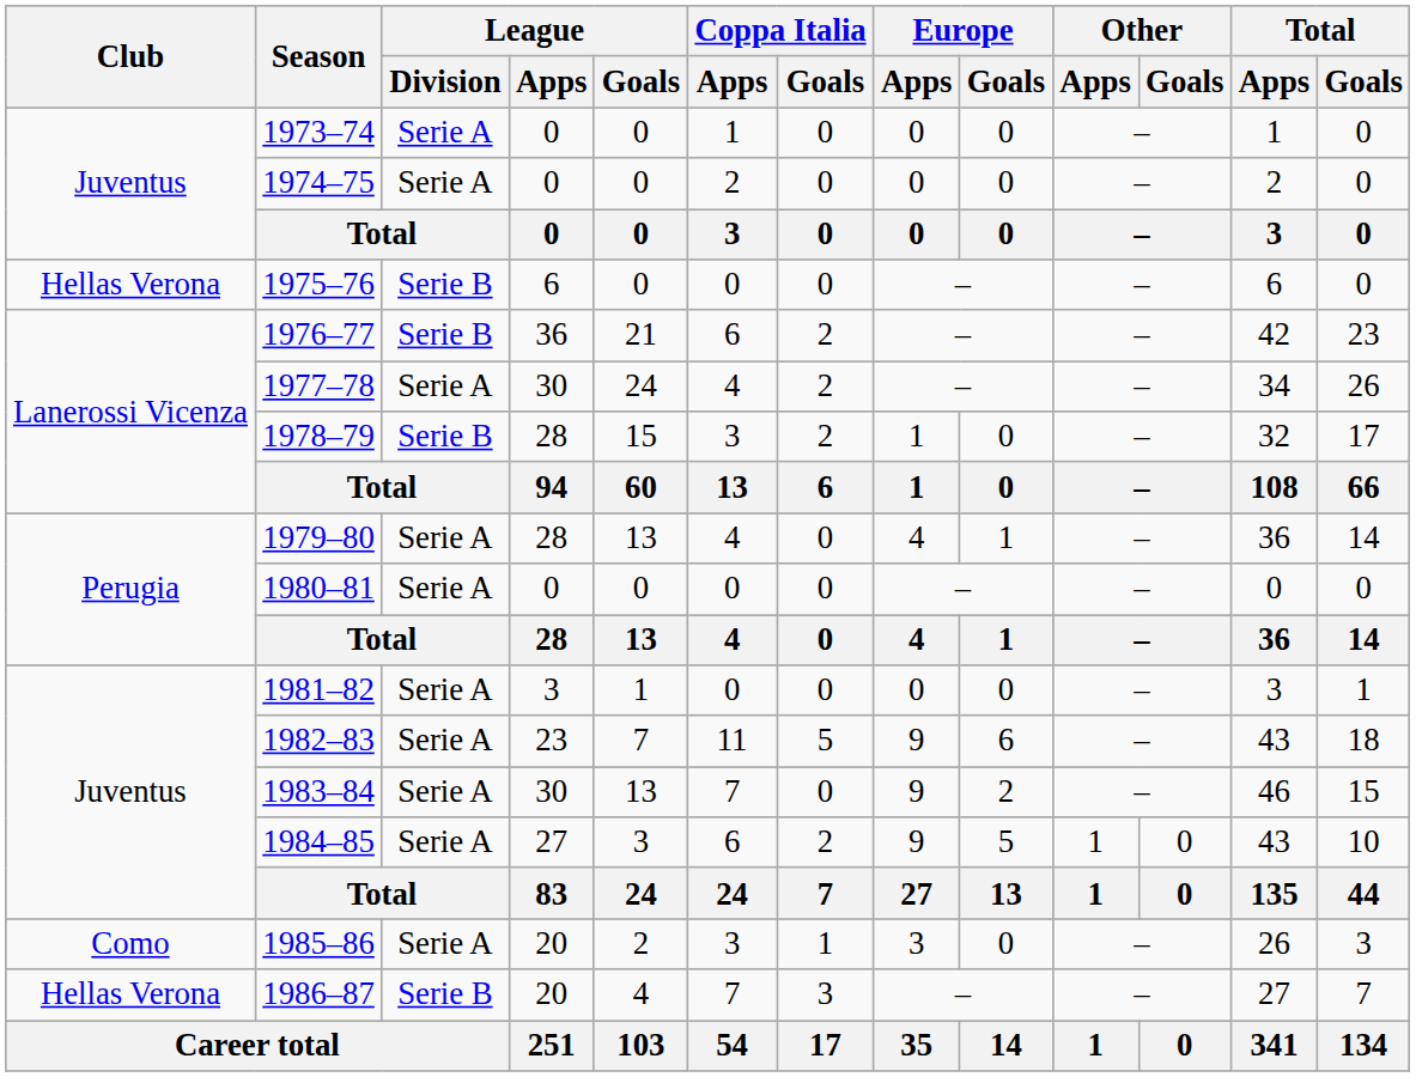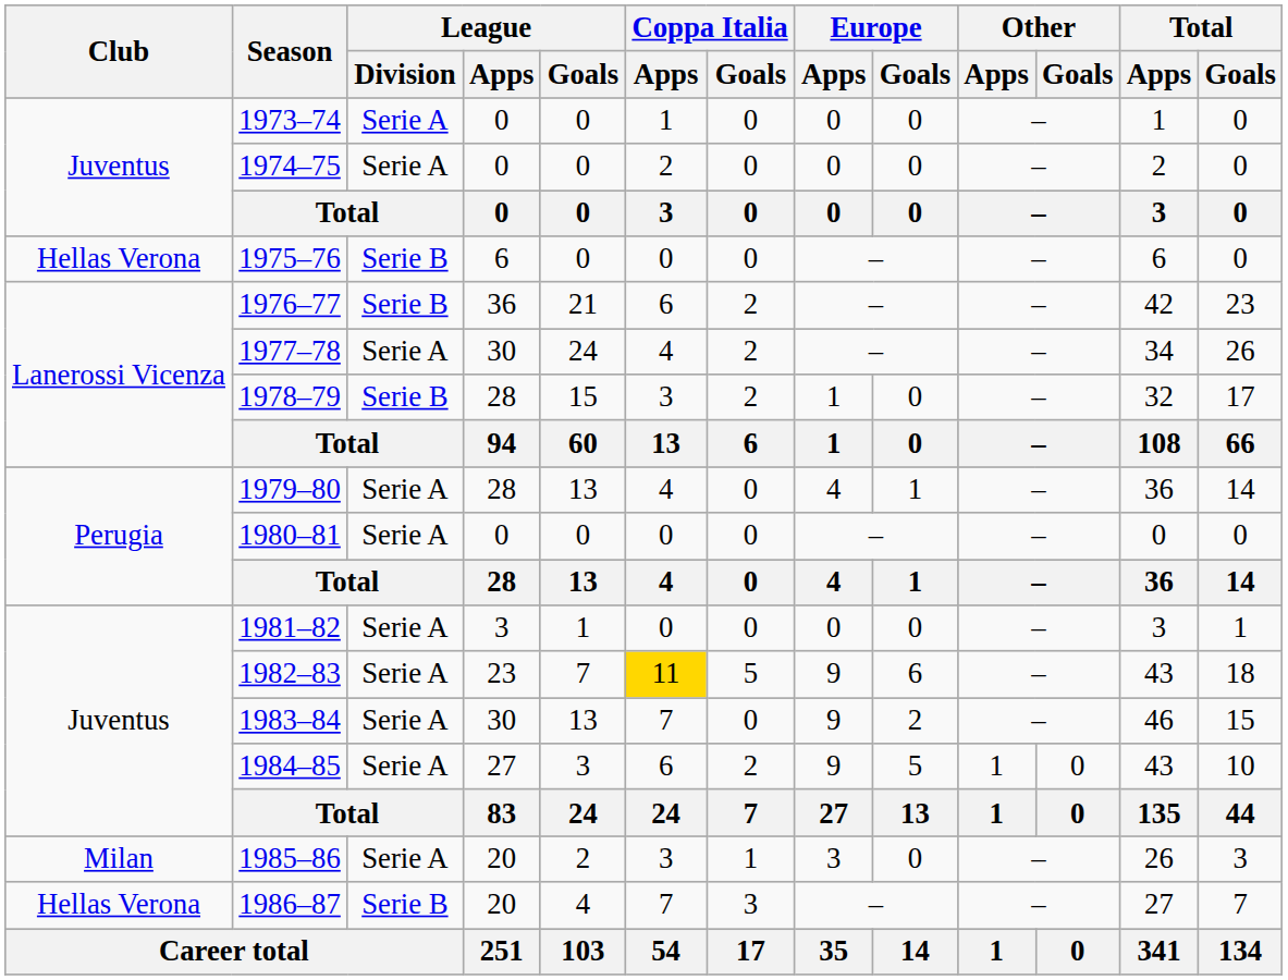 <table class="wikitable" style="text-align:center">
 <tr>
 <th rowspan="2">Club</th>
 <th rowspan="2">Season</th>
 <th colspan="3">League</th>
 <th colspan="2"><a href='#'>Coppa Italia</a></th>
 <th colspan="2"><a href='#'>Europe</a></th>
 <th colspan="2">Other</th>
 <th colspan="2">Total</th>
 </tr>
 <tr>
 <th>Division</th>
 <th>Apps</th>
 <th>Goals</th>
 <th>Apps</th>
 <th>Goals</th>
 <th>Apps</th>
 <th>Goals</th>
 <th>Apps</th>
 <th>Goals</th>
 <th>Apps</th>
 <th>Goals</th>
 </tr>
 <tr>
 <td rowspan="3"><a href='#'>Juventus</a></td>
 <td><a href='#'>1973–74</a></td>
 <td><a href='#'>Serie A</a></td>
 <td>0</td>
 <td>0</td>
 <td>1</td>
 <td>0</td>
 <td>0</td>
 <td>0</td>
 <td colspan="2">–</td>
 <td>1</td>
 <td>0</td>
 </tr>
 <tr>
 <td><a href='#'>1974–75</a></td>
 <td>Serie A</td>
 <td>0</td>
 <td>0</td>
 <td>2</td>
 <td>0</td>
 <td>0</td>
 <td>0</td>
 <td colspan="2">–</td>
 <td>2</td>
 <td>0</td>
 </tr>
 <tr>
 <th colspan=2>Total</th>
 <th>0</th>
 <th>0</th>
 <th>3</th>
 <th>0</th>
 <th>0</th>
 <th>0</th>
 <th colspan="2">–</th>
 <th>3</th>
 <th>0</th>
 </tr>
 <tr>
 <td><a href='#'>Hellas Verona</a></td>
 <td><a href='#'>1975–76</a></td>
 <td><a href='#'>Serie B</a></td>
 <td>6</td>
 <td>0</td>
 <td>0</td>
 <td>0</td>
 <td colspan="2">–</td>
 <td colspan="2">–</td>
 <td>6</td>
 <td>0</td>
 </tr>
 <tr>
 <td rowspan="4"><a href='#'>Lanerossi Vicenza</a></td>
 <td><a href='#'>1976–77</a></td>
 <td><a href='#'>Serie B</a></td>
 <td>36</td>
 <td>21</td>
 <td>6</td>
 <td>2</td>
 <td colspan="2">–</td>
 <td colspan="2">–</td>
 <td>42</td>
 <td>23</td>
 </tr>
 <tr>
 <td><a href='#'>1977–78</a></td>
 <td>Serie A</td>
 <td>30</td>
 <td>24</td>
 <td>4</td>
 <td>2</td>
 <td colspan="2">–</td>
 <td colspan="2">–</td>
 <td>34</td>
 <td>26</td>
 </tr>
 <tr>
 <td><a href='#'>1978–79</a></td>
 <td><a href='#'>Serie B</a></td>
 <td>28</td>
 <td>15</td>
 <td>3</td>
 <td>2</td>
 <td>1</td>
 <td>0</td>
 <td colspan="2">–</td>
 <td>32</td>
 <td>17</td>
 </tr>
 <tr>
 <th colspan=2>Total</th>
 <th>94</th>
 <th>60</th>
 <th>13</th>
 <th>6</th>
 <th>1</th>
 <th>0</th>
 <th colspan="2">–</th>
 <th>108</th>
 <th>66</th>
 </tr>
 <tr>
 <td rowspan="3"><a href='#'>Perugia</a></td>
 <td><a href='#'>1979–80</a></td>
 <td>Serie A</td>
 <td>28</td>
 <td>13</td>
 <td>4</td>
 <td>0</td>
 <td>4</td>
 <td>1</td>
 <td colspan="2">–</td>
 <td>36</td>
 <td>14</td>
 </tr>
 <tr>
 <td><a href='#'>1980–81</a></td>
 <td>Serie A</td>
 <td>0</td>
 <td>0</td>
 <td>0</td>
 <td>0</td>
 <td colspan="2">–</td>
 <td colspan="2">–</td>
 <td>0</td>
 <td>0</td>
 </tr>
 <tr>
 <th colspan=2>Total</th>
 <th>28</th>
 <th>13</th>
 <th>4</th>
 <th>0</th>
 <th>4</th>
 <th>1</th>
 <th colspan="2">–</th>
 <th>36</th>
 <th>14</th>
 </tr>
 <tr>
 <td rowspan="5">Juventus</td>
 <td><a href='#'>1981–82</a></td>
 <td>Serie A</td>
 <td>3</td>
 <td>1</td>
 <td>0</td>
 <td>0</td>
 <td>0</td>
 <td>0</td>
 <td colspan="2">–</td>
 <td>3</td>
 <td>1</td>
 </tr>
 <tr>
 <td><a href='#'>1982–83</a></td>
 <td>Serie A</td>
 <td>23</td>
 <td>7</td>
-<td>11</td>
+<td style="background: gold;">11</td>
 <td>5</td>
 <td>9</td>
 <td>6</td>
 <td colspan="2">–</td>
 <td>43</td>
 <td>18</td>
 </tr>
 <tr>
 <td><a href='#'>1983–84</a></td>
 <td>Serie A</td>
 <td>30</td>
 <td>13</td>
 <td>7</td>
 <td>0</td>
 <td>9</td>
 <td>2</td>
 <td colspan="2">–</td>
 <td>46</td>
 <td>15</td>
 </tr>
 <tr>
 <td><a href='#'>1984–85</a></td>
 <td>Serie A</td>
 <td>27</td>
 <td>3</td>
 <td>6</td>
 <td>2</td>
 <td>9</td>
 <td>5</td>
 <td>1</td>
 <td>0</td>
 <td>43</td>
 <td>10</td>
 </tr>
 <tr>
 <th colspan="2">Total</th>
 <th>83</th>
 <th>24</th>
 <th>24</th>
 <th>7</th>
 <th>27</th>
 <th>13</th>
 <th>1</th>
 <th>0</th>
 <th>135</th>
 <th>44</th>
 </tr>
 <tr>
-<td><a href='#'>Como</a></td>
+<td><a href='#'>Milan</a></td>
 <td><a href='#'>1985–86</a></td>
 <td>Serie A</td>
 <td>20</td>
 <td>2</td>
 <td>3</td>
 <td>1</td>
 <td>3</td>
 <td>0</td>
 <td colspan="2">–</td>
 <td>26</td>
 <td>3</td>
 </tr>
 <tr>
 <td><a href='#'>Hellas Verona</a></td>
 <td><a href='#'>1986–87</a></td>
 <td><a href='#'>Serie B</a></td>
 <td>20</td>
 <td>4</td>
 <td>7</td>
 <td>3</td>
 <td colspan="2">–</td>
 <td colspan="2">–</td>
 <td>27</td>
 <td>7</td>
 </tr>
 <tr>
 <th colspan="3">Career total</th>
 <th>251</th>
 <th>103</th>
 <th>54</th>
 <th>17</th>
 <th>35</th>
 <th>14</th>
 <th>1</th>
 <th>0</th>
 <th>341</th>
 <th>134</th>
 </tr>
 </table>
